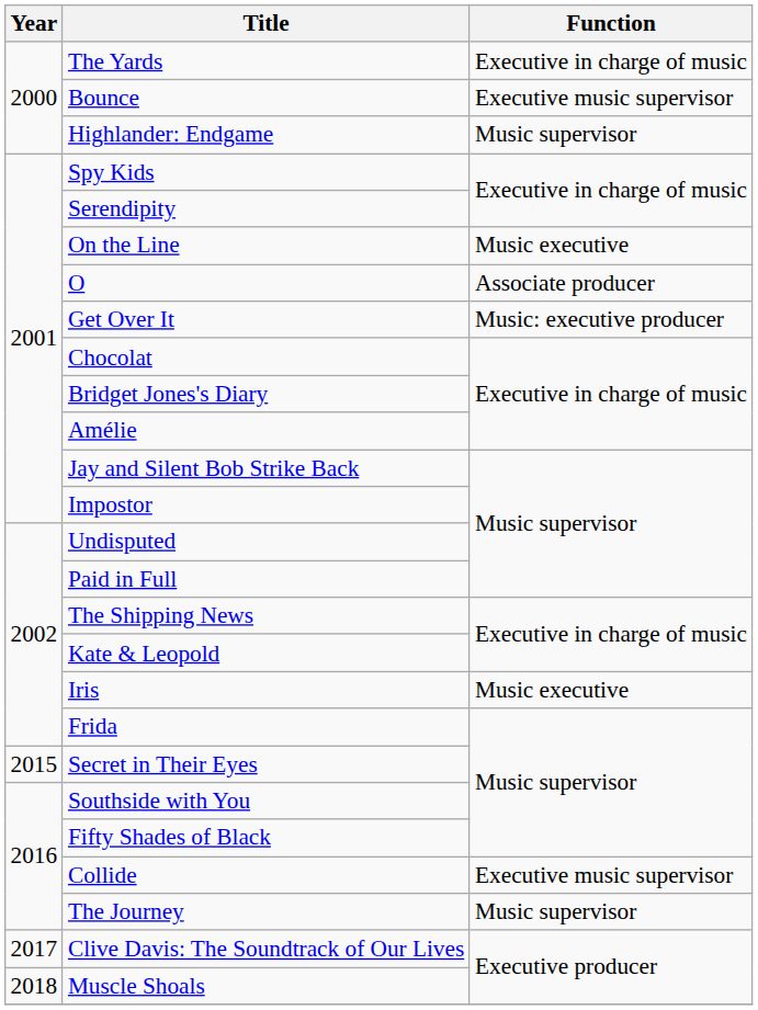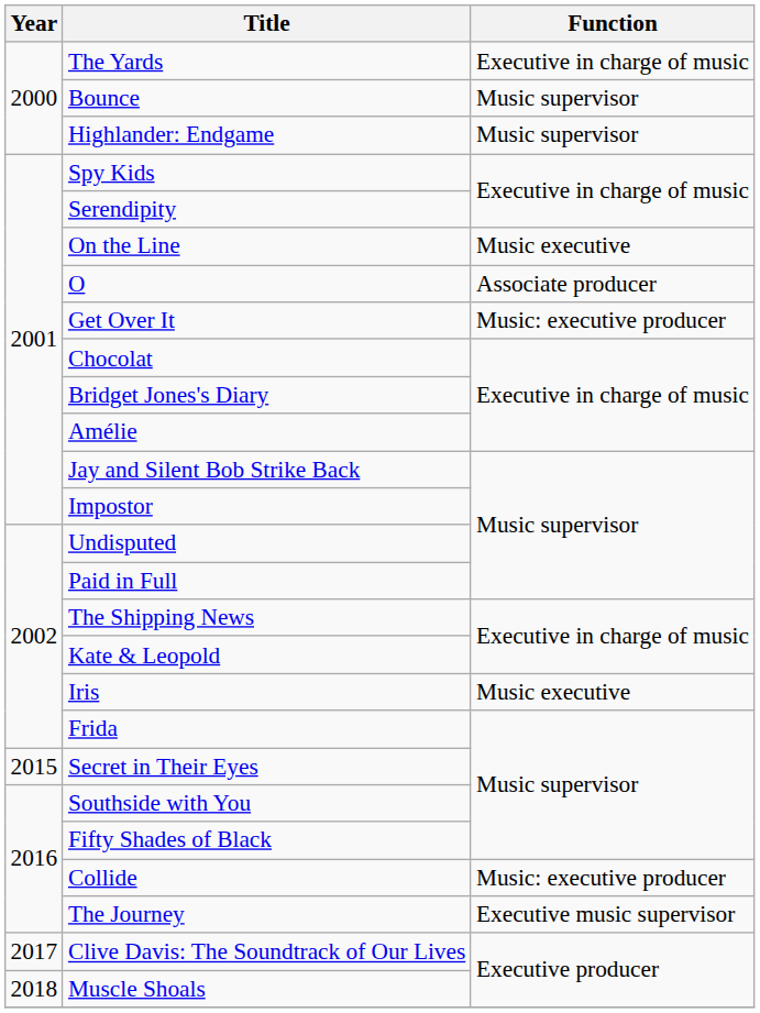 <table class="wikitable">
 <tr>
 <th align="left">Year</th>
 <th align="left">Title</th>
 <th align="left">Function</th>
 </tr>
 <tr>
 <td rowspan="3">2000</td>
 <td><a href='#'>The Yards</a></td>
 <td>Executive in charge of music</td>
 </tr>
 <tr>
 <td><a href='#'>Bounce</a></td>
-<td>Executive music supervisor</td>
+<td>Music supervisor</td>
 </tr>
 <tr>
 <td><a href='#'>Highlander: Endgame</a></td>
 <td>Music supervisor</td>
 </tr>
 <tr>
 <td rowspan="10">2001</td>
 <td><a href='#'>Spy Kids</a></td>
 <td rowspan="2">Executive in charge of music</td>
 </tr>
 <tr>
 <td><a href='#'>Serendipity</a></td>
 </tr>
 <tr>
 <td><a href='#'>On the Line</a></td>
 <td>Music executive</td>
 </tr>
 <tr>
 <td><a href='#'>O</a></td>
 <td>Associate producer</td>
 </tr>
 <tr>
 <td><a href='#'>Get Over It</a></td>
 <td>Music: executive producer</td>
 </tr>
 <tr>
 <td><a href='#'>Chocolat</a></td>
 <td rowspan="3">Executive in charge of music</td>
 </tr>
 <tr>
 <td><a href='#'>Bridget Jones's Diary</a></td>
 </tr>
 <tr>
 <td><a href='#'>Amélie</a></td>
 </tr>
 <tr>
 <td><a href='#'>Jay and Silent Bob Strike Back</a></td>
 <td rowspan="4">Music supervisor</td>
 </tr>
 <tr>
 <td><a href='#'>Impostor</a></td>
 </tr>
 <tr>
 <td rowspan="6">2002</td>
 <td><a href='#'>Undisputed</a></td>
 </tr>
 <tr>
 <td><a href='#'>Paid in Full</a></td>
 </tr>
 <tr>
 <td><a href='#'>The Shipping News</a></td>
 <td rowspan="2">Executive in charge of music</td>
 </tr>
 <tr>
 <td><a href='#'>Kate & Leopold</a></td>
 </tr>
 <tr>
 <td><a href='#'>Iris</a></td>
 <td>Music executive</td>
 </tr>
 <tr>
 <td><a href='#'>Frida</a></td>
 <td rowspan="4">Music supervisor</td>
 </tr>
 <tr>
 <td>2015</td>
 <td><a href='#'>Secret in Their Eyes</a></td>
 </tr>
 <tr>
 <td rowspan="4">2016</td>
 <td><a href='#'>Southside with You</a></td>
 </tr>
 <tr>
 <td><a href='#'>Fifty Shades of Black</a></td>
 </tr>
 <tr>
 <td><a href='#'>Collide</a></td>
-<td>Executive music supervisor</td>
+<td>Music: executive producer</td>
 </tr>
 <tr>
 <td><a href='#'>The Journey</a></td>
-<td>Music supervisor</td>
+<td>Executive music supervisor</td>
 </tr>
 <tr>
 <td>2017</td>
 <td><a href='#'>Clive Davis: The Soundtrack of Our Lives</a></td>
 <td rowspan="2">Executive producer</td>
 </tr>
 <tr>
 <td>2018</td>
 <td><a href='#'>Muscle Shoals</a></td>
 </tr>
 <tr>
 </tr>
 </table>
